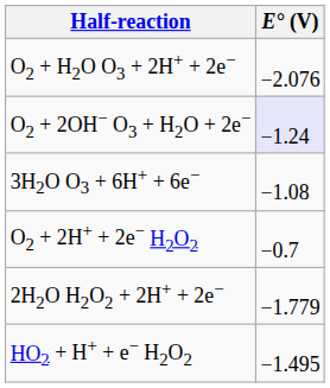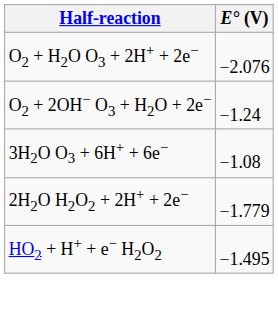 <table class="wikitable">
 <tr>
 <th><a href='#'>Half-reaction</a></th>
 <th><em>E°</em> (V)</th>
 </tr>
 <tr>
 <td>O<sub>2</sub> + H<sub>2</sub>O  O<sub>3</sub> + 2H<sup>+</sup> + 2e<sup>−</sup></td>
 <td><br>−2.076</td>
 </tr>
 <tr>
 <td>O<sub>2</sub> + 2OH<sup>−</sup>  O<sub>3</sub> + H<sub>2</sub>O + 2e<sup>−</sup></td>
-<td style="background: lavender;"><br>−1.24</td>
+<td><br>−1.24</td>
 </tr>
 <tr>
 <td>3H<sub>2</sub>O  O<sub>3</sub> + 6H<sup>+</sup> + 6e<sup>−</sup></td>
 <td><br>−1.08</td>
-</tr>
-<tr>
-<td>O<sub>2</sub> + 2H<sup>+</sup> + 2e<sup>−</sup>  <a href='#'>H<sub>2</sub>O<sub>2</sub></a></td>
-<td><br>−0.7</td>
 </tr>
 <tr>
 <td>2H<sub>2</sub>O  H<sub>2</sub>O<sub>2</sub> + 2H<sup>+</sup> + 2e<sup>−</sup></td>
 <td><br>−1.779</td>
 </tr>
 <tr>
 <td><a href='#'>HO<sub>2</sub></a> + H<sup>+</sup> + e<sup>−</sup>  H<sub>2</sub>O<sub>2</sub></td>
 <td><br>−1.495</td>
 </tr>
 </table>
